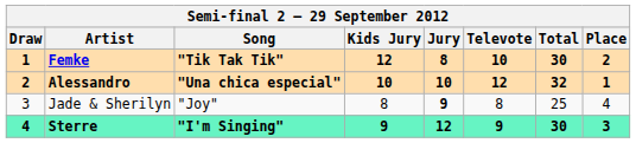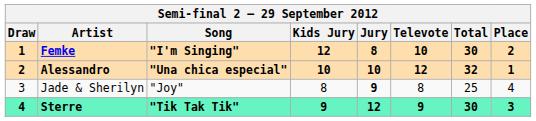 <table class="sortable wikitable" style="margin: 1em auto 1em auto; text-align:center;">
 <tr>
 <th colspan="8">Semi-final 2 – 29 September 2012</th>
 </tr>
 <tr bgcolor="#CCCCCC">
 <th>Draw</th>
 <th>Artist</th>
 <th>Song</th>
 <th>Kids Jury</th>
 <th>Jury</th>
 <th>Televote</th>
 <th>Total</th>
 <th>Place</th>
 </tr>
 <tr style="font-weight:bold; background:#FFDEAD;">
 <td>1</td>
 <td align="left"><strong><a href='#'>Femke</a></strong></td>
-<td align="left"><strong>"Tik Tak Tik"</strong></td>
+<td align="left">"<strong>I'm Singing"</strong></td>
 <td><strong>12</strong></td>
 <td><strong>8</strong></td>
 <td><strong>10</strong></td>
 <td><strong>30</strong></td>
 <td><strong>2</strong></td>
 </tr>
 <tr style="font-weight:bold; background:#FFDEAD;">
 <td>2</td>
 <td align="left"><strong>Alessandro</strong></td>
 <td align="left">"Una chica especial"</td>
 <td><strong>10</strong></td>
 <td><strong>10</strong></td>
 <td><strong>12</strong></td>
 <td><strong>32</strong></td>
 <td><strong>1</strong></td>
 </tr>
 <tr>
 <td>3</td>
 <td align="left">Jade & Sherilyn</td>
 <td align="left">"Joy"</td>
 <td>8</td>
 <td><strong>9</strong></td>
 <td>8</td>
 <td>25</td>
 <td>4</td>
 </tr>
 <tr style="font-weight:bold; background:#66f4c3;">
 <td>4</td>
 <td align="left"><strong>Sterre</strong></td>
-<td align="left">"<strong>I'm Singing"</strong></td>
+<td align="left"><strong>"Tik Tak Tik"</strong></td>
 <td><strong>9</strong></td>
 <td><strong>12</strong></td>
 <td><strong>9</strong></td>
 <td><strong>30</strong></td>
 <td><strong>3</strong></td>
 </tr>
 </table>
